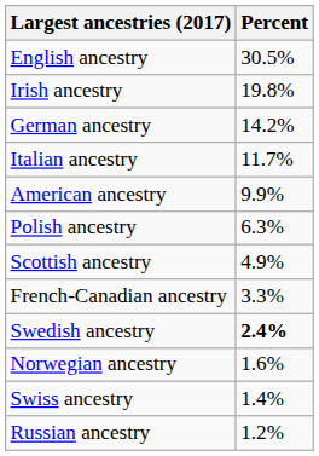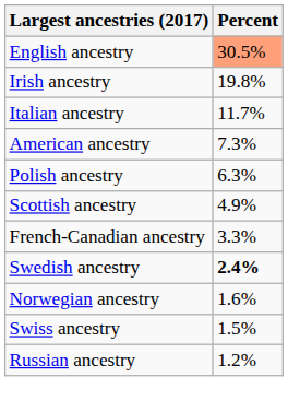 <table class="wikitable sortable collapsible" style="font-size: 90%;">
 <tr>
 <th>Largest ancestries (2017)</th>
 <th>Percent</th>
 </tr>
 <tr>
 <td><a href='#'>English</a> ancestry</td>
-<td>30.5%</td>
+<td style="background: lightsalmon;">30.5%</td>
 </tr>
 <tr>
 <td><a href='#'>Irish</a> ancestry</td>
 <td>19.8%</td>
-</tr>
-<tr>
-<td><a href='#'>German</a> ancestry</td>
-<td>14.2%</td>
 </tr>
 <tr>
 <td><a href='#'>Italian</a> ancestry</td>
 <td>11.7%</td>
 </tr>
 <tr>
 <td><a href='#'>American</a> ancestry</td>
-<td>9.9%</td>
+<td>7.3%</td>
 </tr>
 <tr>
 <td><a href='#'>Polish</a> ancestry</td>
 <td>6.3%</td>
 </tr>
 <tr>
 <td><a href='#'>Scottish</a> ancestry</td>
 <td>4.9%</td>
 </tr>
 <tr>
 <td>French-Canadian ancestry</td>
 <td>3.3%</td>
 </tr>
 <tr>
 <td><a href='#'>Swedish</a> ancestry</td>
 <td><strong>2.4%</strong></td>
 </tr>
 <tr>
 <td><a href='#'>Norwegian</a> ancestry</td>
 <td>1.6%</td>
 </tr>
 <tr>
 <td><a href='#'>Swiss</a> ancestry</td>
-<td>1.4%</td>
+<td>1.5%</td>
 </tr>
 <tr>
 <td><a href='#'>Russian</a> ancestry</td>
 <td>1.2%</td>
 </tr>
 </table>
